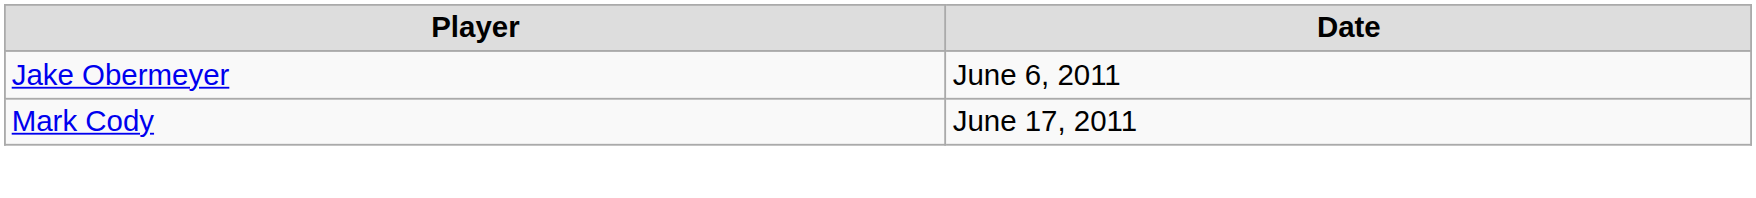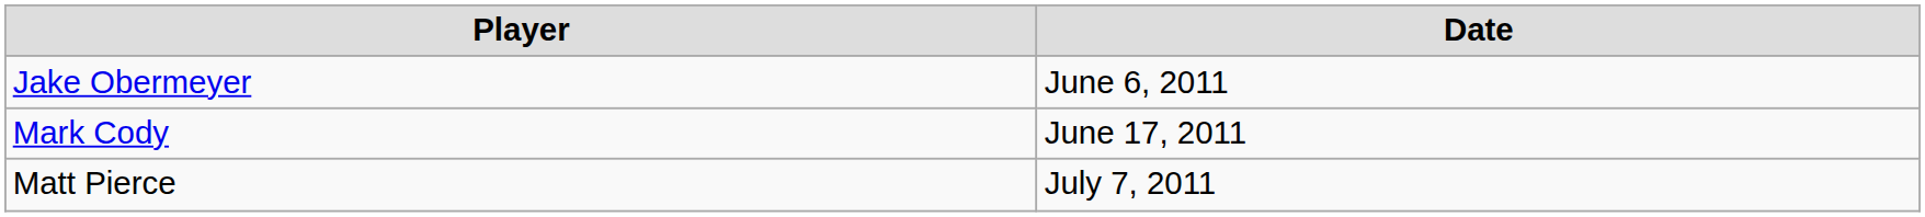 <table class="wikitable" width=60%>
 <tr align="center" bgcolor="#dddddd">
 <td><strong>Player</strong></td>
 <td><strong>Date</strong></td>
 </tr>
 <tr>
 <td><a href='#'>Jake Obermeyer</a></td>
 <td>June 6, 2011</td>
 </tr>
 <tr>
 <td><a href='#'>Mark Cody</a></td>
 <td>June 17, 2011</td>
 </tr>
+<tr>
+<td>Matt Pierce </td>
+<td>July 7, 2011</td>
+</tr>
 </table>
